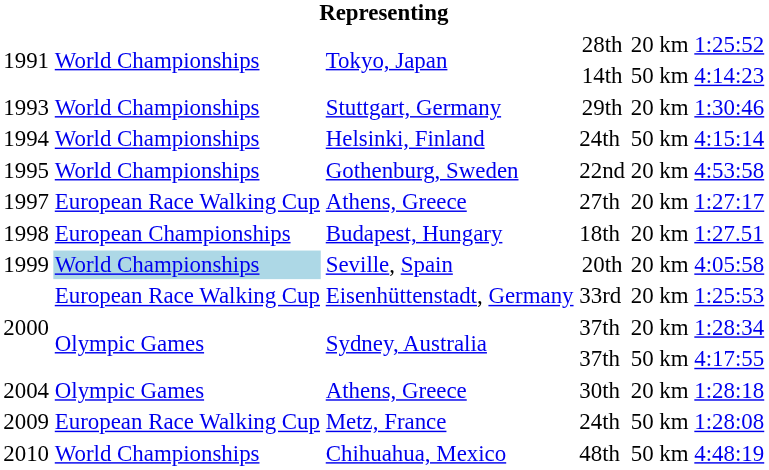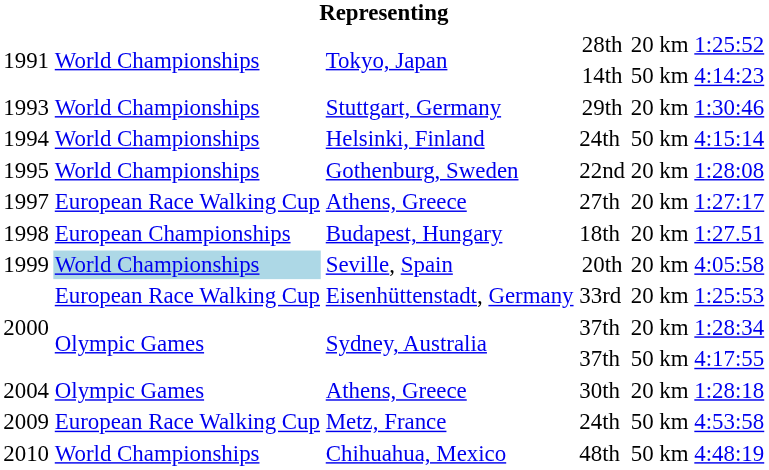 <table>
 <tr>
 <th colspan="6">Representing </th>
 </tr>
 <tr>
 <td rowspan=2>1991</td>
 <td rowspan=2><a href='#'>World Championships</a></td>
 <td rowspan=2><a href='#'>Tokyo, Japan</a></td>
 <td align="center">28th</td>
 <td>20 km</td>
 <td><a href='#'>1:25:52</a></td>
 </tr>
 <tr>
 <td align="center">14th</td>
 <td>50 km</td>
 <td><a href='#'>4:14:23</a></td>
 </tr>
 <tr>
 <td>1993</td>
 <td><a href='#'>World Championships</a></td>
 <td><a href='#'>Stuttgart, Germany</a></td>
 <td align="center">29th</td>
 <td>20 km</td>
 <td><a href='#'>1:30:46</a></td>
 </tr>
 <tr>
 <td>1994</td>
 <td><a href='#'>World Championships</a></td>
 <td><a href='#'>Helsinki, Finland</a></td>
 <td>24th</td>
 <td>50 km</td>
 <td><a href='#'>4:15:14</a></td>
 </tr>
 <tr>
 <td>1995</td>
 <td><a href='#'>World Championships</a></td>
 <td><a href='#'>Gothenburg, Sweden</a></td>
 <td>22nd</td>
 <td>20 km</td>
-<td><a href='#'>4:53:58</a></td>
+<td><a href='#'>1:28:08</a></td>
 </tr>
 <tr>
 <td>1997</td>
 <td><a href='#'>European Race Walking Cup</a></td>
 <td><a href='#'>Athens, Greece</a></td>
 <td>27th</td>
 <td>20 km</td>
 <td><a href='#'>1:27:17</a></td>
 </tr>
 <tr>
 <td>1998</td>
 <td><a href='#'>European Championships</a></td>
 <td><a href='#'>Budapest, Hungary</a></td>
 <td>18th</td>
 <td>20 km</td>
 <td><a href='#'>1:27.51</a></td>
 </tr>
 <tr>
 <td>1999</td>
 <td style="background: lightblue;"><a href='#'>World Championships</a></td>
 <td><a href='#'>Seville</a>, <a href='#'>Spain</a></td>
 <td align="center">20th</td>
 <td>20 km</td>
 <td><a href='#'>4:05:58</a></td>
 </tr>
 <tr>
 <td rowspan=3>2000</td>
 <td><a href='#'>European Race Walking Cup</a></td>
 <td><a href='#'>Eisenhüttenstadt</a>, <a href='#'>Germany</a></td>
 <td>33rd</td>
 <td>20 km</td>
 <td><a href='#'>1:25:53</a></td>
 </tr>
 <tr>
 <td rowspan=2><a href='#'>Olympic Games</a></td>
 <td rowspan=2><a href='#'>Sydney, Australia</a></td>
 <td>37th</td>
 <td>20 km</td>
 <td><a href='#'>1:28:34</a></td>
 </tr>
 <tr>
 <td>37th</td>
 <td>50 km</td>
 <td><a href='#'>4:17:55</a></td>
 </tr>
 <tr>
 <td>2004</td>
 <td><a href='#'>Olympic Games</a></td>
 <td><a href='#'>Athens, Greece</a></td>
 <td>30th</td>
 <td>20 km</td>
 <td><a href='#'>1:28:18</a></td>
 </tr>
 <tr>
 <td>2009</td>
 <td><a href='#'>European Race Walking Cup</a></td>
 <td><a href='#'>Metz, France</a></td>
 <td>24th</td>
 <td>50 km</td>
-<td><a href='#'>1:28:08</a></td>
+<td><a href='#'>4:53:58</a></td>
 </tr>
 <tr>
 <td>2010</td>
 <td><a href='#'>World Championships</a></td>
 <td><a href='#'>Chihuahua, Mexico</a></td>
 <td>48th</td>
 <td>50 km</td>
 <td><a href='#'>4:48:19</a></td>
 </tr>
 </table>
